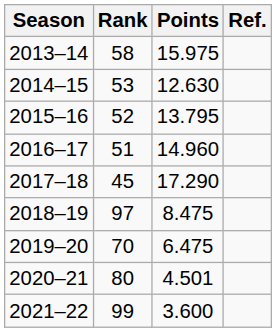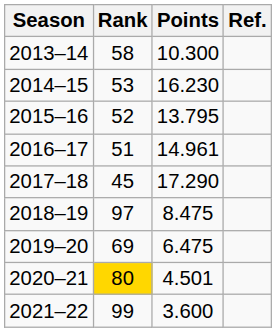 <table class="wikitable plainrowheaders sortable" style="text-align:center">
 <tr>
 <th>Season</th>
 <th>Rank</th>
 <th>Points</th>
 <th>Ref.</th>
 </tr>
 <tr>
 <td>2013–14</td>
 <td>58 </td>
-<td>15.975</td>
+<td>10.300</td>
 <td></td>
 </tr>
 <tr>
 <td>2014–15</td>
 <td>53 </td>
-<td>12.630</td>
+<td>16.230</td>
 <td></td>
 </tr>
 <tr>
 <td>2015–16</td>
 <td>52 </td>
 <td>13.795</td>
 <td></td>
 </tr>
 <tr>
 <td>2016–17</td>
 <td>51 </td>
-<td>14.960</td>
+<td>14.961</td>
 <td></td>
 </tr>
 <tr>
 <td>2017–18</td>
 <td>45 </td>
 <td>17.290</td>
 <td></td>
 </tr>
 <tr>
 <td>2018–19</td>
 <td>97 </td>
 <td>8.475</td>
 <td></td>
 </tr>
 <tr>
 <td>2019–20</td>
-<td>70 </td>
+<td>69 </td>
 <td>6.475</td>
 <td></td>
 </tr>
 <tr>
 <td>2020–21</td>
-<td>80 </td>
+<td style="background: gold;">80 </td>
 <td>4.501</td>
 <td></td>
 </tr>
 <tr>
 <td>2021–22</td>
 <td>99 </td>
 <td>3.600</td>
 <td></td>
 </tr>
 </table>
